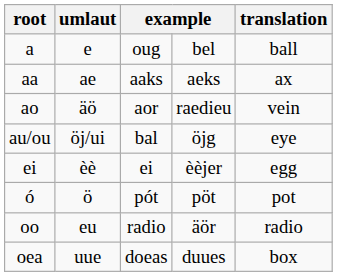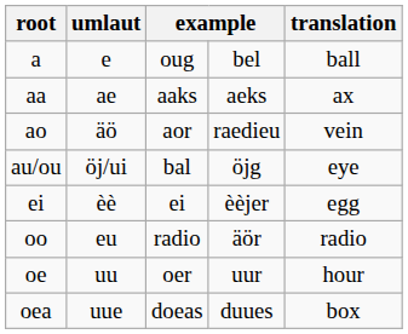 <table class="wikitable" style="text-align: center;">
 <tr>
 <th>root</th>
 <th>umlaut</th>
 <th colspan="2">example</th>
 <th>translation</th>
 </tr>
 <tr>
 <td>a</td>
 <td>e</td>
 <td>oug</td>
 <td>bel</td>
 <td>ball</td>
 </tr>
 <tr>
 <td>aa</td>
 <td>ae</td>
 <td>aaks</td>
 <td>aeks</td>
 <td>ax</td>
 </tr>
 <tr>
 <td>ao</td>
 <td>äö</td>
 <td>aor</td>
 <td>raedieu</td>
 <td>vein</td>
 </tr>
 <tr>
 <td>au/ou</td>
 <td>öj/ui</td>
 <td>bal</td>
 <td>öjg</td>
 <td>eye</td>
 </tr>
 <tr>
 <td>ei</td>
 <td>èè</td>
 <td>ei</td>
 <td>èèjer</td>
 <td>egg</td>
 </tr>
 <tr>
-<td>ó</td>
-<td>ö</td>
-<td>pót</td>
-<td>pöt</td>
-<td>pot</td>
-</tr>
-<tr>
 <td>oo</td>
 <td>eu</td>
 <td>radio</td>
 <td>äör</td>
 <td>radio</td>
+</tr>
+<tr>
+<td>oe</td>
+<td>uu</td>
+<td>oer</td>
+<td>uur</td>
+<td>hour</td>
 </tr>
 <tr>
 <td>oea</td>
 <td>uue</td>
 <td>doeas</td>
 <td>duues</td>
 <td>box</td>
 </tr>
 </table>
